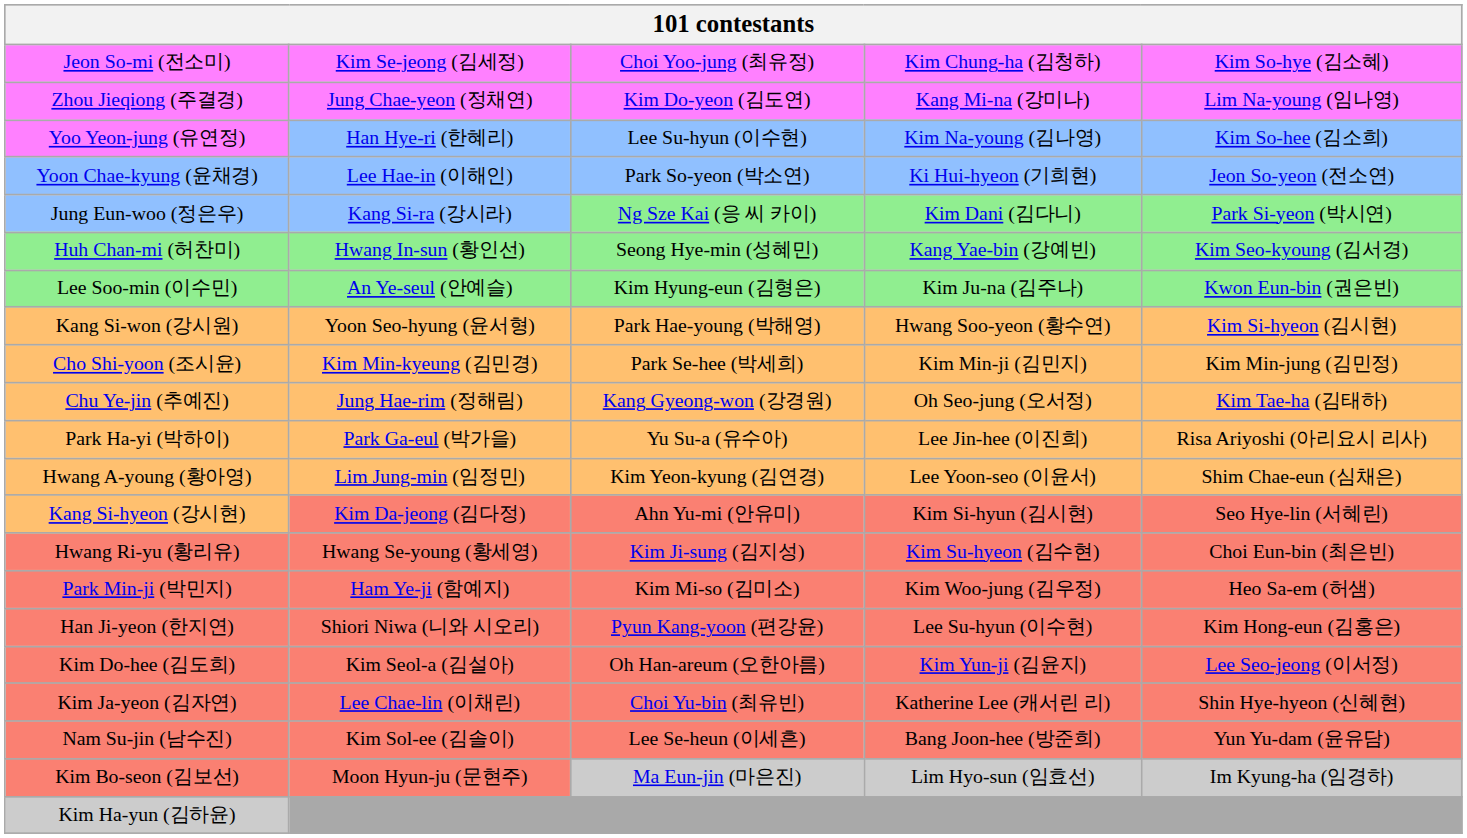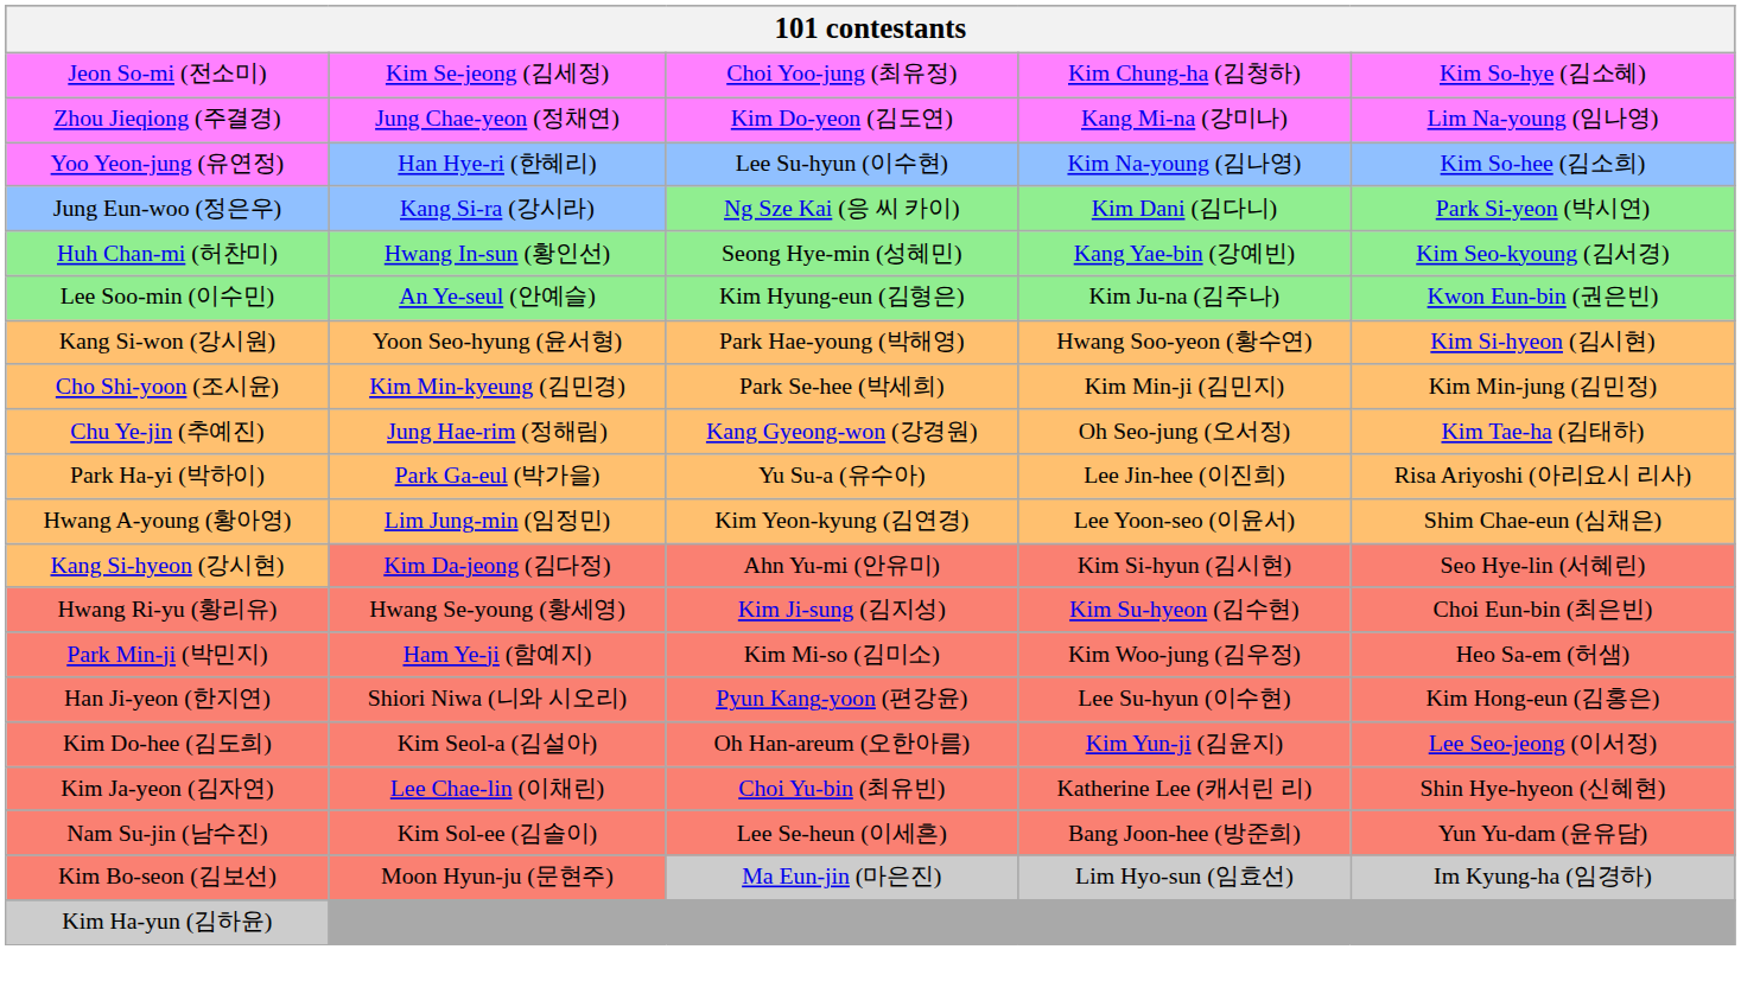 <table class="wikitable" style="width:100%; text-align:center; font-size: 75%">
 <tr>
 <th scope="col" style="width:100%; font-size: 125%" colspan="5">101 contestants</th>
 </tr>
 <tr>
 <td style="background:#FF80FF"><a href='#'>Jeon So-mi</a> (전소미)</td>
 <td style="background:#FF80FF"><a href='#'>Kim Se-jeong</a> (김세정)</td>
 <td style="background:#FF80FF"><a href='#'>Choi Yoo-jung</a> (최유정)</td>
 <td style="background:#FF80FF"><a href='#'>Kim Chung-ha</a> (김청하)</td>
 <td style="background:#FF80FF"><a href='#'>Kim So-hye</a> (김소혜)</td>
 </tr>
 <tr>
 <td style="background:#FF80FF"><a href='#'>Zhou Jieqiong</a> (주결경)</td>
 <td style="background:#FF80FF"><a href='#'>Jung Chae-yeon</a> (정채연)</td>
 <td style="background:#FF80FF"><a href='#'>Kim Do-yeon</a> (김도연)</td>
 <td style="background:#FF80FF"><a href='#'>Kang Mi-na</a> (강미나)</td>
 <td style="background:#FF80FF"><a href='#'>Lim Na-young</a> (임나영)</td>
 </tr>
 <tr>
 <td style="background:#FF80FF"><a href='#'>Yoo Yeon-jung</a> (유연정)</td>
 <td style="background:#90C0FF"><a href='#'>Han Hye-ri</a> (한혜리)</td>
 <td style="background:#90C0FF">Lee Su-hyun (이수현)</td>
 <td style="background:#90C0FF"><a href='#'>Kim Na-young</a> (김나영)</td>
 <td style="background:#90C0FF"><a href='#'>Kim So-hee</a> (김소희)</td>
-</tr>
-<tr>
-<td style="background:#90C0FF"><a href='#'>Yoon Chae-kyung</a> (윤채경)</td>
-<td style="background:#90C0FF"><a href='#'>Lee Hae-in</a> (이해인)</td>
-<td style="background:#90C0FF">Park So-yeon (박소연)</td>
-<td style="background:#90C0FF"><a href='#'>Ki Hui-hyeon</a> (기희현)</td>
-<td style="background:#90C0FF"><a href='#'>Jeon So-yeon</a> (전소연)</td>
 </tr>
 <tr>
 <td style="background:#90C0FF">Jung Eun-woo (정은우)</td>
 <td style="background:#90C0FF"><a href='#'>Kang Si-ra</a> (강시라)</td>
 <td style="background:#90EE90"><a href='#'>Ng Sze Kai</a> (응 씨 카이)</td>
 <td style="background:#90EE90"><a href='#'>Kim Dani</a> (김다니)</td>
 <td style="background:#90EE90"><a href='#'>Park Si-yeon</a> (박시연)</td>
 </tr>
 <tr>
 <td style="background:#90EE90"><a href='#'>Huh Chan-mi</a> (허찬미)</td>
 <td style="background:#90EE90"><a href='#'>Hwang In-sun</a> (황인선)</td>
 <td style="background:#90EE90">Seong Hye-min (성혜민)</td>
 <td style="background:#90EE90"><a href='#'>Kang Yae-bin</a> (강예빈)</td>
 <td style="background:#90EE90"><a href='#'>Kim Seo-kyoung</a> (김서경)</td>
 </tr>
 <tr>
 <td style="background:#90EE90">Lee Soo-min (이수민)</td>
 <td style="background:#90EE90"><a href='#'>An Ye-seul</a> (안예슬)</td>
 <td style="background:#90EE90">Kim Hyung-eun (김형은)</td>
 <td style="background:#90EE90">Kim Ju-na (김주나)</td>
 <td style="background:#90EE90"><a href='#'>Kwon Eun-bin</a> (권은빈)</td>
 </tr>
 <tr>
 <td style="background:#FFC06F">Kang Si-won (강시원)</td>
 <td style="background:#FFC06F">Yoon Seo-hyung (윤서형)</td>
 <td style="background:#FFC06F">Park Hae-young (박해영)</td>
 <td style="background:#FFC06F">Hwang Soo-yeon  (황수연)</td>
 <td style="background:#FFC06F"><a href='#'>Kim Si-hyeon</a> (김시현)</td>
 </tr>
 <tr>
 <td style="background:#FFC06F"><a href='#'>Cho Shi-yoon</a> (조시윤)</td>
 <td style="background:#FFC06F"><a href='#'>Kim Min-kyeung</a> (김민경)</td>
 <td style="background:#FFC06F">Park Se-hee (박세희)</td>
 <td style="background:#FFC06F">Kim Min-ji (김민지)</td>
 <td style="background:#FFC06F">Kim Min-jung (김민정)</td>
 </tr>
 <tr>
 <td style="background:#FFC06F"><a href='#'>Chu Ye-jin</a> (추예진)</td>
 <td style="background:#FFC06F"><a href='#'>Jung Hae-rim</a> (정해림)</td>
 <td style="background:#FFC06F"><a href='#'>Kang Gyeong-won</a> (강경원)</td>
 <td style="background:#FFC06F">Oh Seo-jung (오서정)</td>
 <td style="background:#FFC06F"><a href='#'>Kim Tae-ha</a> (김태하)</td>
 </tr>
 <tr>
 <td style="background:#FFC06F">Park Ha-yi (박하이)</td>
 <td style="background:#FFC06F"><a href='#'>Park Ga-eul</a> (박가을)</td>
 <td style="background:#FFC06F">Yu Su-a (유수아)</td>
 <td style="background:#FFC06F">Lee Jin-hee (이진희)</td>
 <td style="background:#FFC06F">Risa Ariyoshi (아리요시 리사)</td>
 </tr>
 <tr>
 <td style="background:#FFC06F">Hwang A-young (황아영)</td>
 <td style="background:#FFC06F"><a href='#'>Lim Jung-min</a> (임정민)</td>
 <td style="background:#FFC06F">Kim Yeon-kyung (김연경)</td>
 <td style="background:#FFC06F">Lee Yoon-seo (이윤서)</td>
 <td style="background:#FFC06F">Shim Chae-eun (심채은)</td>
 </tr>
 <tr>
 <td style="background:#FFC06F"><a href='#'>Kang Si-hyeon</a> (강시현)</td>
 <td style="background:salmon"><a href='#'>Kim Da-jeong</a> (김다정)</td>
 <td style="background:salmon">Ahn Yu-mi (안유미)</td>
 <td style="background:salmon">Kim Si-hyun (김시현)</td>
 <td style="background:salmon">Seo Hye-lin (서혜린)</td>
 </tr>
 <tr>
 <td style="background:salmon">Hwang Ri-yu (황리유)</td>
 <td style="background:salmon">Hwang Se-young (황세영)</td>
 <td style="background:salmon"><a href='#'>Kim Ji-sung</a> (김지성)</td>
 <td style="background:salmon"><a href='#'>Kim Su-hyeon</a> (김수현)</td>
 <td style="background:salmon">Choi Eun-bin (최은빈)</td>
 </tr>
 <tr>
 <td style="background:salmon"><a href='#'>Park Min-ji</a> (박민지)</td>
 <td style="background:salmon"><a href='#'>Ham Ye-ji</a> (함예지)</td>
 <td style="background:salmon">Kim Mi-so (김미소)</td>
 <td style="background:salmon">Kim Woo-jung (김우정)</td>
 <td style="background:salmon">Heo Sa-em (허샘)</td>
 </tr>
 <tr>
 <td style="background:salmon">Han Ji-yeon (한지연)</td>
 <td style="background:salmon">Shiori Niwa (니와 시오리)</td>
 <td style="background:salmon"><a href='#'>Pyun Kang-yoon</a> (편강윤)</td>
 <td style="background:salmon">Lee Su-hyun (이수현)</td>
 <td style="background:salmon">Kim Hong-eun (김홍은)</td>
 </tr>
 <tr>
 <td style="background:salmon">Kim Do-hee (김도희)</td>
 <td style="background:salmon">Kim Seol-a (김설아)</td>
 <td style="background:salmon">Oh Han-areum (오한아름)</td>
 <td style="background:salmon"><a href='#'>Kim Yun-ji</a> (김윤지)</td>
 <td style="background:salmon"><a href='#'>Lee Seo-jeong</a> (이서정)</td>
 </tr>
 <tr>
 <td style="background:salmon">Kim Ja-yeon (김자연)</td>
 <td style="background:salmon"><a href='#'>Lee Chae-lin</a> (이채린)</td>
 <td style="background:salmon"><a href='#'>Choi Yu-bin</a> (최유빈)</td>
 <td style="background:salmon">Katherine Lee (캐서린 리)</td>
 <td style="background:salmon">Shin Hye-hyeon (신혜현)</td>
 </tr>
 <tr>
 <td style="background:salmon">Nam Su-jin (남수진)</td>
 <td style="background:salmon">Kim Sol-ee (김솔이)</td>
 <td style="background:salmon">Lee Se-heun (이세흔)</td>
 <td style="background:salmon">Bang Joon-hee (방준희)</td>
 <td style="background:salmon">Yun Yu-dam (윤유담)</td>
 </tr>
 <tr>
 <td style="background:salmon">Kim Bo-seon (김보선)</td>
 <td style="background:salmon">Moon Hyun-ju (문현주)</td>
 <td style="background:#CCC"><a href='#'>Ma Eun-jin</a> (마은진)</td>
 <td style="background:#CCC">Lim Hyo-sun (임효선)</td>
 <td style="background:#CCC">Im Kyung-ha (임경하)</td>
 </tr>
 <tr>
 <td style="background:#CCC">Kim Ha-yun (김하윤)</td>
 <td colspan="4" style="background:darkgray"></td>
 </tr>
 </table>
